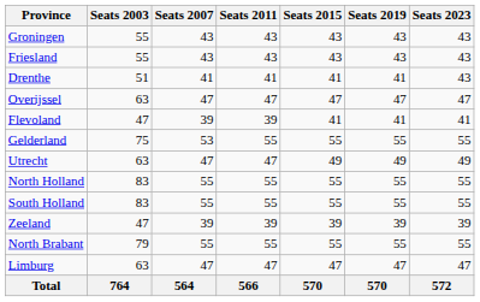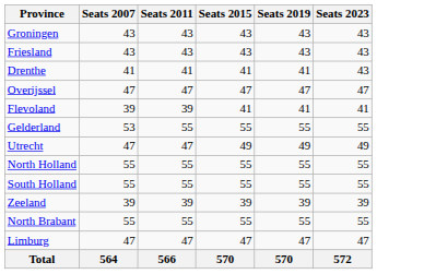 <table class="wikitable sortable">
 <tr>
 <th>Province</th>
-<th>Seats 2003</th>
 <th>Seats 2007</th>
 <th>Seats 2011</th>
 <th>Seats 2015</th>
 <th>Seats 2019</th>
 <th>Seats 2023</th>
 </tr>
 <tr>
 <td><a href='#'>Groningen</a></td>
-<td ALIGN="right">55</td>
 <td ALIGN="right">43</td>
 <td ALIGN="right">43</td>
 <td ALIGN="right">43</td>
 <td ALIGN="right">43</td>
 <td ALIGN="right">43</td>
 </tr>
 <tr>
 <td><a href='#'>Friesland</a></td>
-<td ALIGN="right">55</td>
 <td ALIGN="right">43</td>
 <td ALIGN="right">43</td>
 <td ALIGN="right">43</td>
 <td ALIGN="right">43</td>
 <td ALIGN="right">43</td>
 </tr>
 <tr>
 <td><a href='#'>Drenthe</a></td>
-<td ALIGN="right">51</td>
 <td ALIGN="right">41</td>
 <td ALIGN="right">41</td>
 <td ALIGN="right">41</td>
 <td ALIGN="right">41</td>
 <td ALIGN="right">43</td>
 </tr>
 <tr>
 <td><a href='#'>Overijssel</a></td>
-<td ALIGN="right">63</td>
 <td ALIGN="right">47</td>
 <td ALIGN="right">47</td>
 <td ALIGN="right">47</td>
 <td ALIGN="right">47</td>
 <td ALIGN="right">47</td>
 </tr>
 <tr>
 <td><a href='#'>Flevoland</a></td>
-<td ALIGN="right">47</td>
 <td ALIGN="right">39</td>
 <td ALIGN="right">39</td>
 <td ALIGN="right">41</td>
 <td ALIGN="right">41</td>
 <td ALIGN="right">41</td>
 </tr>
 <tr>
 <td><a href='#'>Gelderland</a></td>
-<td ALIGN="right">75</td>
 <td ALIGN="right">53</td>
 <td ALIGN="right">55</td>
 <td ALIGN="right">55</td>
 <td ALIGN="right">55</td>
 <td ALIGN="right">55</td>
 </tr>
 <tr>
 <td><a href='#'>Utrecht</a></td>
-<td ALIGN="right">63</td>
 <td ALIGN="right">47</td>
 <td ALIGN="right">47</td>
 <td ALIGN="right">49</td>
 <td ALIGN="right">49</td>
 <td ALIGN="right">49</td>
 </tr>
 <tr>
 <td><a href='#'>North Holland</a></td>
-<td ALIGN="right">83</td>
 <td ALIGN="right">55</td>
 <td ALIGN="right">55</td>
 <td ALIGN="right">55</td>
 <td ALIGN="right">55</td>
 <td ALIGN="right">55</td>
 </tr>
 <tr>
 <td><a href='#'>South Holland</a></td>
-<td ALIGN="right">83</td>
 <td ALIGN="right">55</td>
 <td ALIGN="right">55</td>
 <td ALIGN="right">55</td>
 <td ALIGN="right">55</td>
 <td ALIGN="right">55</td>
 </tr>
 <tr>
 <td><a href='#'>Zeeland</a></td>
-<td ALIGN="right">47</td>
 <td ALIGN="right">39</td>
 <td ALIGN="right">39</td>
 <td ALIGN="right">39</td>
 <td ALIGN="right">39</td>
 <td ALIGN="right">39</td>
 </tr>
 <tr>
 <td><a href='#'>North Brabant</a></td>
-<td ALIGN="right">79</td>
 <td ALIGN="right">55</td>
 <td ALIGN="right">55</td>
 <td ALIGN="right">55</td>
 <td ALIGN="right">55</td>
 <td ALIGN="right">55</td>
 </tr>
 <tr>
 <td><a href='#'>Limburg</a></td>
-<td ALIGN="right">63</td>
 <td ALIGN="right">47</td>
 <td ALIGN="right">47</td>
 <td ALIGN="right">47</td>
 <td ALIGN="right">47</td>
 <td ALIGN="right">47</td>
 </tr>
 <tr>
 <th>Total</th>
-<th ALIGN="right">764</th>
 <th ALIGN="right">564</th>
 <th ALIGN="right">566</th>
 <th ALIGN="right">570</th>
 <th ALIGN="right">570</th>
 <th ALIGN="right">572</th>
 </tr>
 </table>
